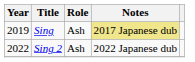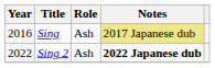 <table class="wikitable">
 <tr>
 <th>Year</th>
 <th>Title</th>
 <th>Role</th>
 <th>Notes</th>
 <th class="unsortable"></th>
 </tr>
 <tr>
-<td>2019</td>
+<td>2016</td>
 <td><em><a href='#'>Sing</a></em></td>
 <td>Ash</td>
 <td style="background: khaki;">2017 Japanese dub</td>
 <td></td>
 </tr>
 <tr>
 <td>2022</td>
 <td><em><a href='#'>Sing 2</a></em></td>
 <td>Ash</td>
-<td>2022 Japanese dub</td>
+<td><strong>2022 Japanese dub</strong></td>
 <td></td>
 </tr>
 <tr>
 </tr>
 </table>
